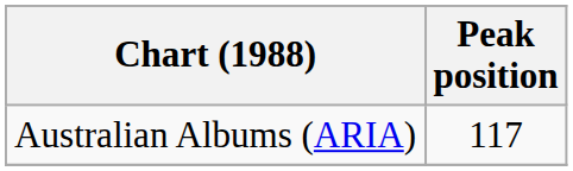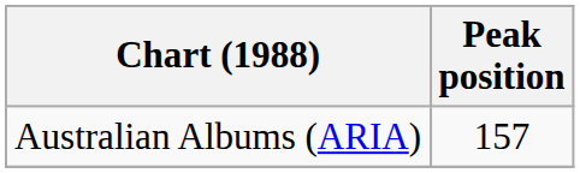 <table class="wikitable plainrowheaders">
 <tr>
 <th scope="col">Chart (1988)</th>
 <th scope="col">Peak<br>position</th>
 </tr>
 <tr>
 <td>Australian Albums (<a href='#'>ARIA</a>)</td>
-<td align="center">117</td>
+<td align="center">157</td>
 </tr>
 <tr>
 </tr>
 </table>
